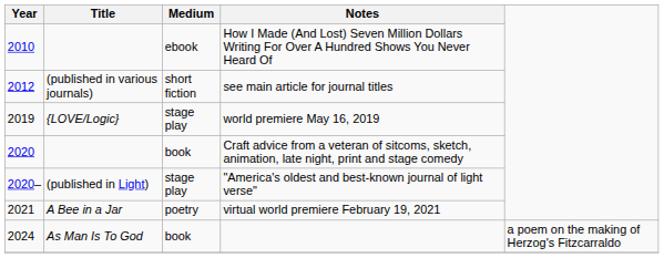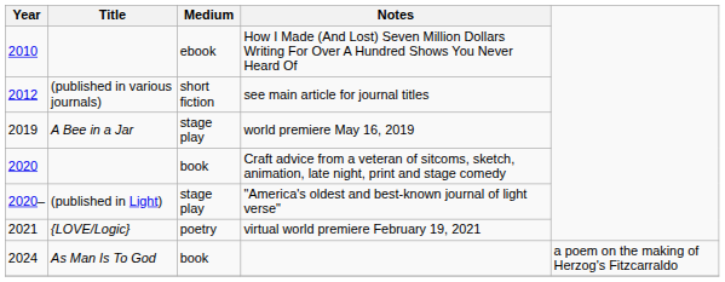 <table class="wikitable sortable">
 <tr>
 <th rowspan="1">Year</th>
 <th rowspan="1">Title</th>
 <th rowspan="1">Medium</th>
 <th rowspan="1">Notes</th>
 </tr>
 <tr>
 <td><a href='#'>2010</a></td>
 <td></td>
 <td>ebook</td>
 <td>How I Made (And Lost) Seven Million Dollars Writing For Over A Hundred Shows You Never Heard Of</td>
 </tr>
 <tr>
 <td><a href='#'>2012</a></td>
 <td>(published in various journals)</td>
 <td>short fiction</td>
 <td>see main article for journal titles</td>
 </tr>
 <tr>
 <td>2019</td>
-<td><em>{LOVE/Logic}</em></td>
+<td><em>A Bee in a Jar</em></td>
 <td>stage play</td>
 <td>world premiere May 16, 2019</td>
 </tr>
 <tr>
 <td><a href='#'>2020</a></td>
 <td></td>
 <td>book</td>
 <td>Craft advice from a veteran of sitcoms, sketch, animation, late night, print and stage comedy</td>
 </tr>
 <tr>
 <td><a href='#'>2020</a>–</td>
 <td>(published in <a href='#'>Light</a>)</td>
 <td>stage play</td>
 <td>"America's oldest and best-known journal of light verse"</td>
 </tr>
 <tr>
 <td>2021</td>
-<td><em>A Bee in a Jar</em></td>
+<td><em>{LOVE/Logic}</em></td>
 <td>poetry</td>
 <td>virtual world premiere February 19, 2021</td>
 </tr>
 <tr>
 <td>2024</td>
 <td><em>As Man Is To God</em></td>
 <td>book</td>
 <td></td>
 <td>a poem on the making of Herzog's Fitzcarraldo</td>
 </tr>
 <tr>
 </tr>
 </table>
